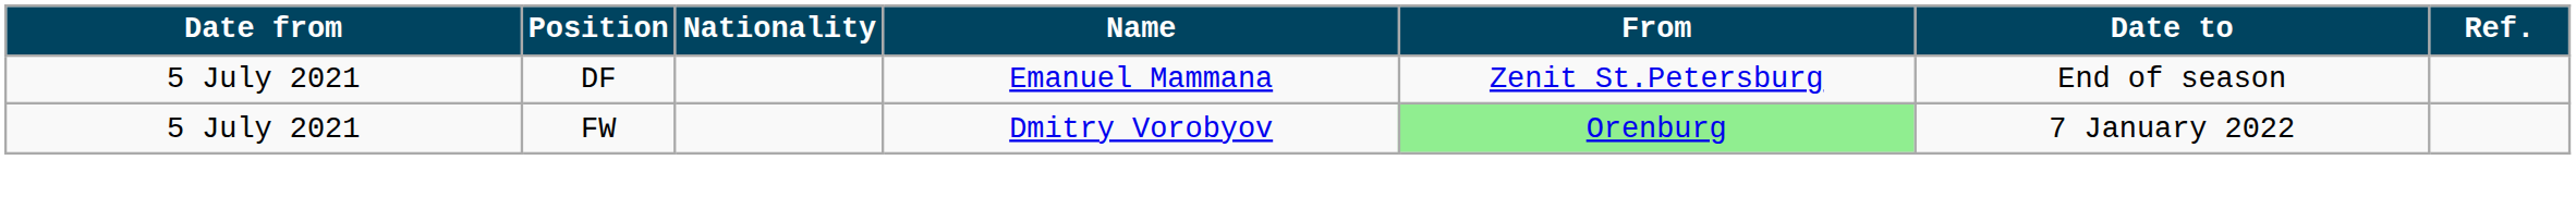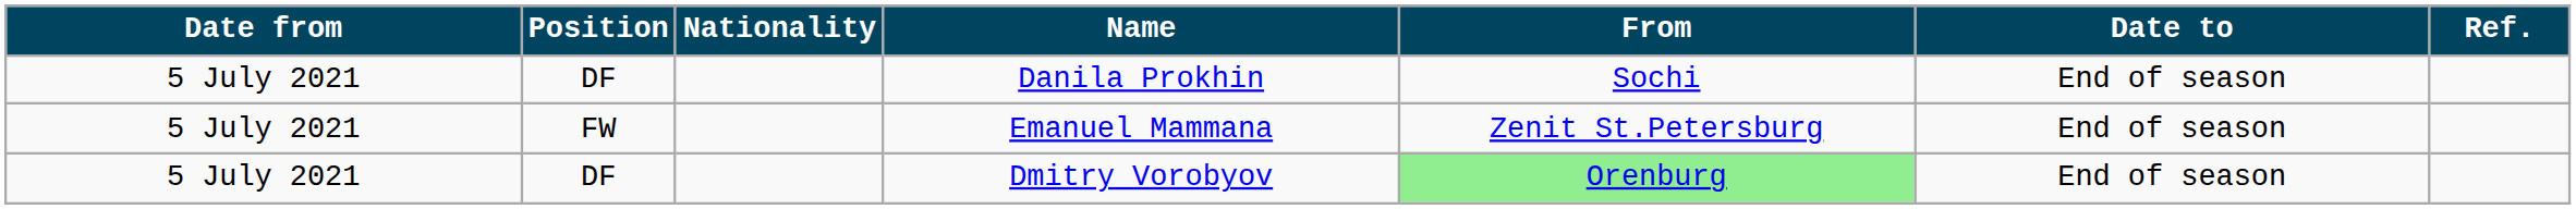 <table class="wikitable" style="text-align:center; font-size:90%; ">
 <tr>
 <th style="background:#004460; color:white; width:200px;">Date from</th>
 <th style="background:#004460; color:white; width:50px;">Position</th>
 <th style="background:#004460; color:white; width:50px;">Nationality</th>
 <th style="background:#004460; color:white; width:200px;">Name</th>
 <th style="background:#004460; color:white; width:200px;">From</th>
 <th style="background:#004460; color:white; width:200px;">Date to</th>
 <th style="background:#004460; color:white; width:50px;">Ref.</th>
 </tr>
 <tr>
 <td>5 July 2021</td>
 <td>DF</td>
 <td></td>
+<td><a href='#'>Danila Prokhin</a></td>
+<td><a href='#'>Sochi</a></td>
+<td>End of season</td>
+<td></td>
+</tr>
+<tr>
+<td>5 July 2021</td>
+<td>FW</td>
+<td></td>
 <td><a href='#'>Emanuel Mammana</a></td>
 <td><a href='#'>Zenit St.Petersburg</a></td>
 <td>End of season</td>
 <td></td>
 </tr>
 <tr>
 <td>5 July 2021</td>
-<td>FW</td>
+<td>DF</td>
 <td></td>
 <td><a href='#'>Dmitry Vorobyov</a></td>
 <td style="background: lightgreen;"><a href='#'>Orenburg</a></td>
-<td>7 January 2022</td>
+<td>End of season</td>
 <td></td>
 </tr>
 </table>
